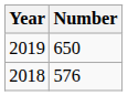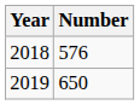 <table class="wikitable sortable">
 <tr>
 <th>Year</th>
 <th>Number</th>
 </tr>
 <tr>
+<td>2018</td>
+<td>576</td>
+</tr>
+<tr>
 <td>2019</td>
 <td>650</td>
 </tr>
-<tr>
-<td>2018</td>
-<td>576</td>
-</tr>
 </table>
